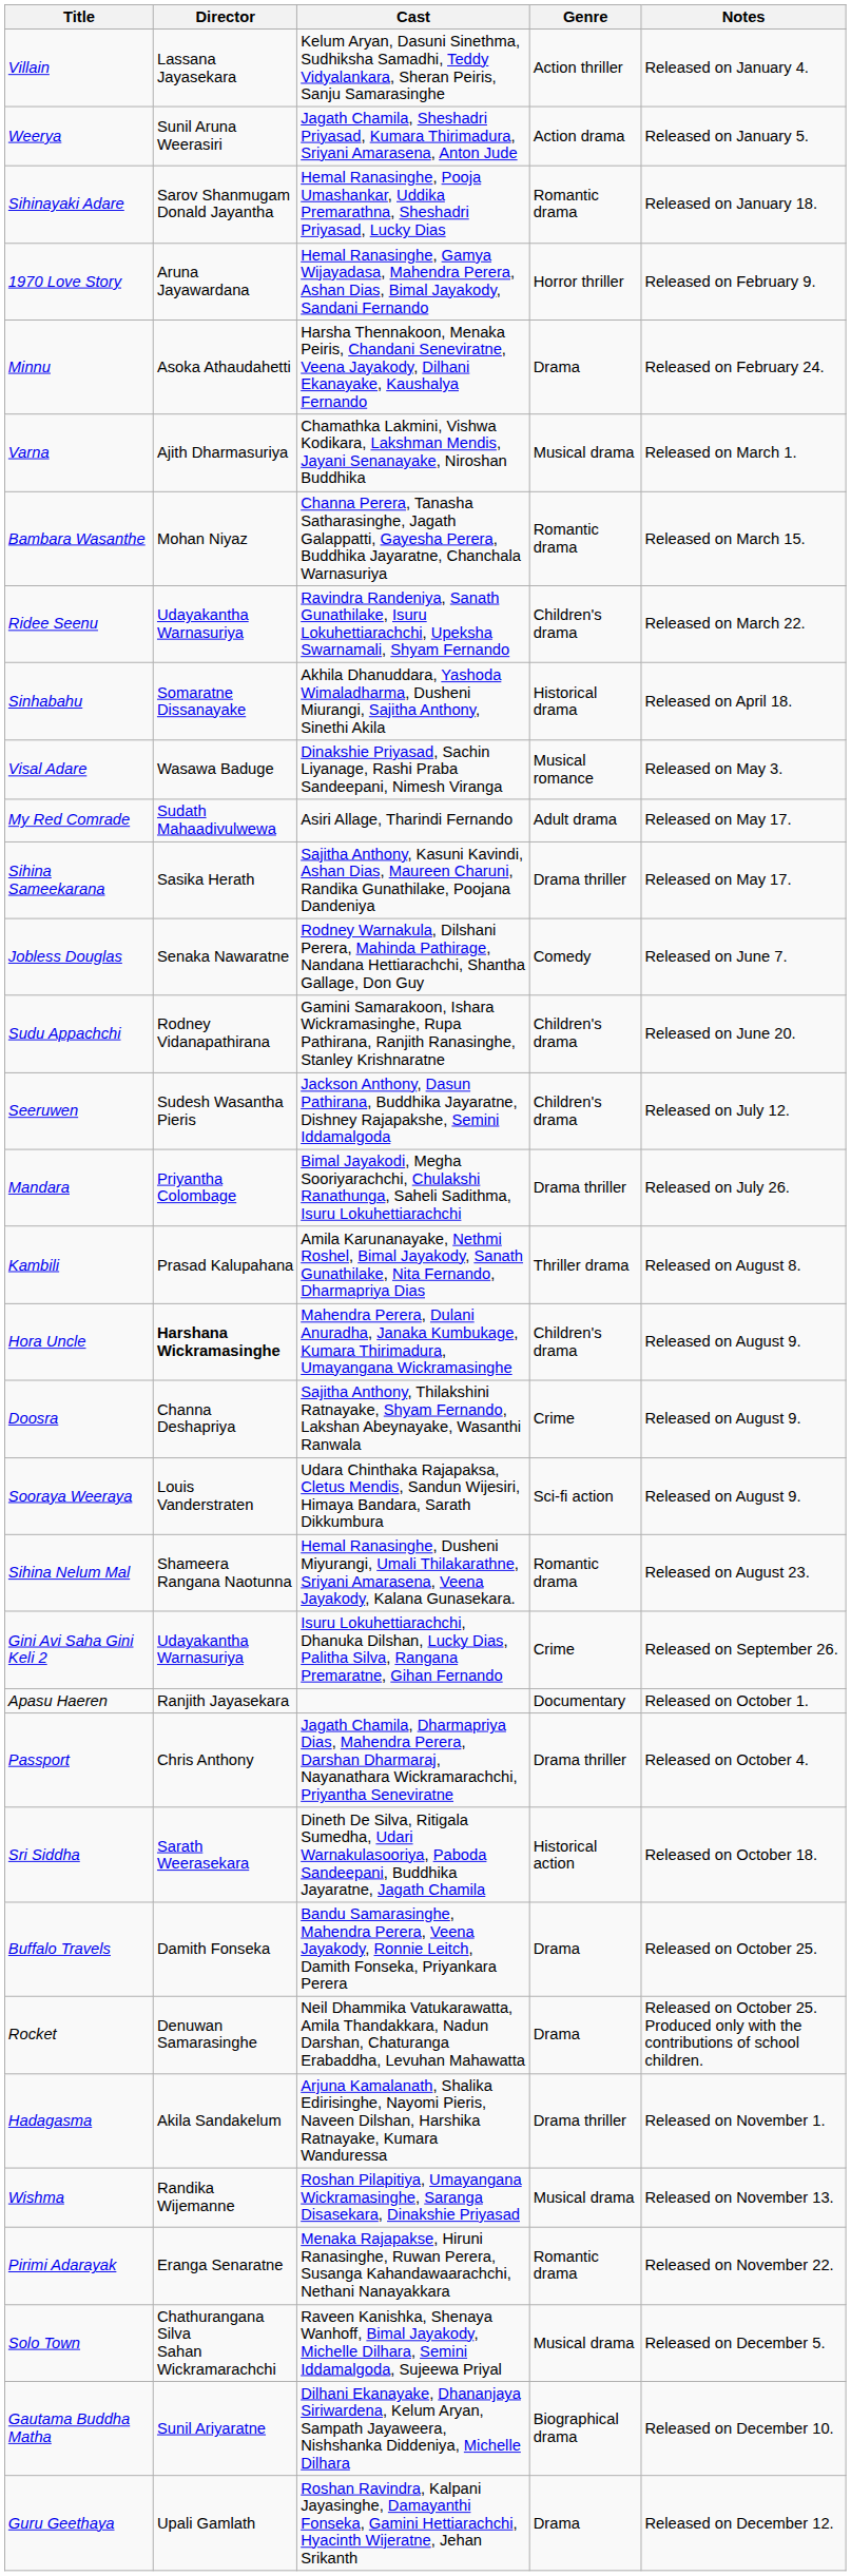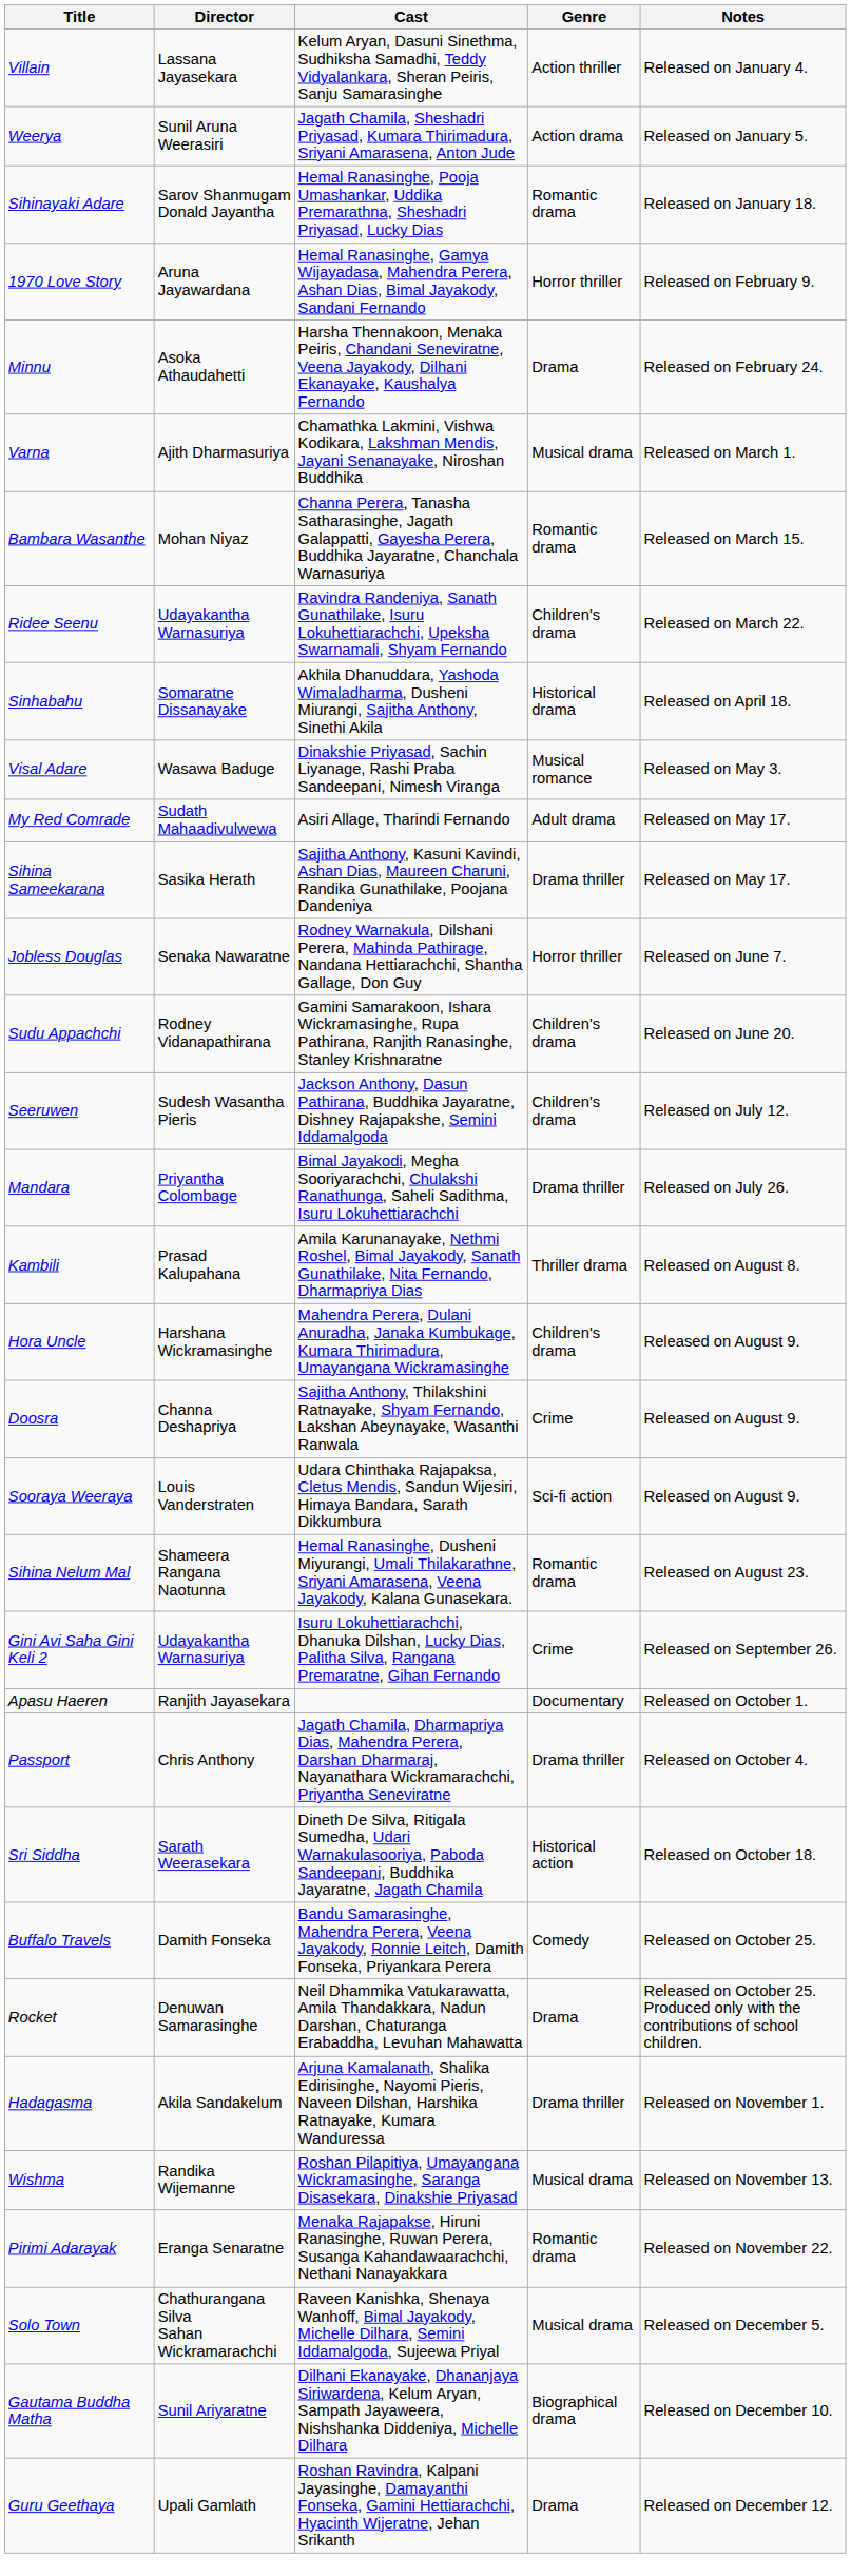 <table class="wikitable">
 <tr>
 <th width=16%>Title</th>
 <th width=15%>Director</th>
 <th width=25%>Cast</th>
 <th width=12%>Genre</th>
 <th width=22%>Notes</th>
 </tr>
 <tr>
 <td><em><a href='#'>Villain</a></em></td>
 <td>Lassana Jayasekara</td>
 <td>Kelum Aryan, Dasuni Sinethma, Sudhiksha Samadhi, <a href='#'>Teddy Vidyalankara</a>, Sheran Peiris, Sanju Samarasinghe</td>
 <td>Action thriller</td>
 <td>Released on January 4.</td>
 </tr>
 <tr>
 <td><em><a href='#'>Weerya</a></em></td>
 <td>Sunil Aruna Weerasiri</td>
 <td><a href='#'>Jagath Chamila</a>, <a href='#'>Sheshadri Priyasad</a>, <a href='#'>Kumara Thirimadura</a>, <a href='#'>Sriyani Amarasena</a>, <a href='#'>Anton Jude</a></td>
 <td>Action drama</td>
 <td>Released on January 5.</td>
 </tr>
 <tr>
 <td><em><a href='#'>Sihinayaki Adare</a></em></td>
 <td>Sarov Shanmugam<br>Donald Jayantha</td>
 <td><a href='#'>Hemal Ranasinghe</a>, <a href='#'>Pooja Umashankar</a>, <a href='#'>Uddika Premarathna</a>, <a href='#'>Sheshadri Priyasad</a>, <a href='#'>Lucky Dias</a></td>
 <td>Romantic drama</td>
 <td>Released on January 18.</td>
 </tr>
 <tr>
 <td><em><a href='#'>1970 Love Story</a></em></td>
 <td>Aruna Jayawardana</td>
 <td><a href='#'>Hemal Ranasinghe</a>, <a href='#'>Gamya Wijayadasa</a>, <a href='#'>Mahendra Perera</a>, <a href='#'>Ashan Dias</a>, <a href='#'>Bimal Jayakody</a>, <a href='#'>Sandani Fernando</a></td>
 <td>Horror thriller</td>
 <td>Released on February 9.</td>
 </tr>
 <tr>
 <td><em><a href='#'>Minnu</a></em></td>
 <td>Asoka Athaudahetti</td>
 <td>Harsha Thennakoon, Menaka Peiris, <a href='#'>Chandani Seneviratne</a>, <a href='#'>Veena Jayakody</a>, <a href='#'>Dilhani Ekanayake</a>, <a href='#'>Kaushalya Fernando</a></td>
 <td>Drama</td>
 <td>Released on February 24.</td>
 </tr>
 <tr>
 <td><em><a href='#'>Varna</a></em></td>
 <td>Ajith Dharmasuriya</td>
 <td>Chamathka Lakmini, Vishwa Kodikara, <a href='#'>Lakshman Mendis</a>, <a href='#'>Jayani Senanayake</a>, Niroshan Buddhika</td>
 <td>Musical drama</td>
 <td>Released on March 1.</td>
 </tr>
 <tr>
 <td><em><a href='#'>Bambara Wasanthe</a></em></td>
 <td>Mohan Niyaz</td>
 <td><a href='#'>Channa Perera</a>, Tanasha Satharasinghe, Jagath Galappatti, <a href='#'>Gayesha Perera</a>, Buddhika Jayaratne, Chanchala Warnasuriya</td>
 <td>Romantic drama</td>
 <td>Released on March 15.</td>
 </tr>
 <tr>
 <td><em><a href='#'>Ridee Seenu</a></em></td>
 <td><a href='#'>Udayakantha Warnasuriya</a></td>
 <td><a href='#'>Ravindra Randeniya</a>, <a href='#'>Sanath Gunathilake</a>, <a href='#'>Isuru Lokuhettiarachchi</a>, <a href='#'>Upeksha Swarnamali</a>, <a href='#'>Shyam Fernando</a></td>
 <td>Children's drama</td>
 <td>Released on March 22.</td>
 </tr>
 <tr>
 <td><em><a href='#'>Sinhabahu</a></em></td>
 <td><a href='#'>Somaratne Dissanayake</a></td>
 <td>Akhila Dhanuddara, <a href='#'>Yashoda Wimaladharma</a>, Dusheni Miurangi, <a href='#'>Sajitha Anthony</a>, Sinethi Akila</td>
 <td>Historical drama</td>
 <td>Released on April 18.</td>
 </tr>
 <tr>
 <td><em><a href='#'>Visal Adare</a></em></td>
 <td>Wasawa Baduge</td>
 <td><a href='#'>Dinakshie Priyasad</a>, Sachin Liyanage, Rashi Praba Sandeepani, Nimesh Viranga</td>
 <td>Musical romance</td>
 <td>Released on May 3.</td>
 </tr>
 <tr>
 <td><em><a href='#'>My Red Comrade</a></em></td>
 <td><a href='#'>Sudath Mahaadivulwewa</a></td>
 <td>Asiri Allage, Tharindi Fernando</td>
 <td>Adult drama</td>
 <td>Released on May 17.</td>
 </tr>
 <tr>
 <td><em><a href='#'>Sihina Sameekarana</a></em></td>
 <td>Sasika Herath</td>
 <td><a href='#'>Sajitha Anthony</a>, Kasuni Kavindi, <a href='#'>Ashan Dias</a>, <a href='#'>Maureen Charuni</a>, Randika Gunathilake, Poojana Dandeniya</td>
 <td>Drama thriller</td>
 <td>Released on May 17.</td>
 </tr>
 <tr>
 <td><em><a href='#'>Jobless Douglas</a></em></td>
 <td>Senaka Nawaratne</td>
 <td><a href='#'>Rodney Warnakula</a>, Dilshani Perera, <a href='#'>Mahinda Pathirage</a>, Nandana Hettiarachchi, Shantha Gallage, Don Guy</td>
-<td>Comedy</td>
+<td>Horror thriller</td>
 <td>Released on June 7.</td>
 </tr>
 <tr>
 <td><em><a href='#'>Sudu Appachchi</a></em></td>
 <td>Rodney Vidanapathirana</td>
 <td>Gamini Samarakoon, Ishara Wickramasinghe, Rupa Pathirana, Ranjith Ranasinghe, Stanley Krishnaratne</td>
 <td>Children's drama</td>
 <td>Released on June 20.</td>
 </tr>
 <tr>
 <td><em><a href='#'>Seeruwen</a></em></td>
 <td>Sudesh Wasantha Pieris</td>
 <td><a href='#'>Jackson Anthony</a>, <a href='#'>Dasun Pathirana</a>, Buddhika Jayaratne, Dishney Rajapakshe, <a href='#'>Semini Iddamalgoda</a></td>
 <td>Children's drama</td>
 <td>Released on July 12.</td>
 </tr>
 <tr>
 <td><em><a href='#'>Mandara</a></em></td>
 <td><a href='#'>Priyantha Colombage</a></td>
 <td><a href='#'>Bimal Jayakodi</a>, Megha Sooriyarachchi, <a href='#'>Chulakshi Ranathunga</a>, Saheli Sadithma, <a href='#'>Isuru Lokuhettiarachchi</a></td>
 <td>Drama thriller</td>
 <td>Released on July 26.</td>
 </tr>
 <tr>
 <td><em><a href='#'>Kambili</a></em></td>
 <td>Prasad Kalupahana</td>
 <td>Amila Karunanayake, <a href='#'>Nethmi Roshel</a>, <a href='#'>Bimal Jayakody</a>, <a href='#'>Sanath Gunathilake</a>, <a href='#'>Nita Fernando</a>, <a href='#'>Dharmapriya Dias</a></td>
 <td>Thriller drama</td>
 <td>Released on August 8.</td>
 </tr>
 <tr>
 <td><em><a href='#'>Hora Uncle</a></em></td>
-<td><strong>Harshana Wickramasinghe</strong></td>
+<td>Harshana Wickramasinghe</td>
 <td><a href='#'>Mahendra Perera</a>, <a href='#'>Dulani Anuradha</a>, <a href='#'>Janaka Kumbukage</a>, <a href='#'>Kumara Thirimadura</a>, <a href='#'>Umayangana Wickramasinghe</a></td>
 <td>Children's drama</td>
 <td>Released on August 9.</td>
 </tr>
 <tr>
 <td><em><a href='#'>Doosra</a></em></td>
 <td>Channa Deshapriya</td>
 <td><a href='#'>Sajitha Anthony</a>, Thilakshini Ratnayake, <a href='#'>Shyam Fernando</a>, Lakshan Abeynayake, Wasanthi Ranwala</td>
 <td>Crime</td>
 <td>Released on August 9.</td>
 </tr>
 <tr>
 <td><em><a href='#'>Sooraya Weeraya</a></em></td>
 <td>Louis Vanderstraten</td>
 <td>Udara Chinthaka Rajapaksa, <a href='#'>Cletus Mendis</a>, Sandun Wijesiri, Himaya Bandara, Sarath Dikkumbura</td>
 <td>Sci-fi action</td>
 <td>Released on August 9.</td>
 </tr>
 <tr>
 <td><em><a href='#'>Sihina Nelum Mal</a></em></td>
 <td>Shameera Rangana Naotunna</td>
 <td><a href='#'>Hemal Ranasinghe</a>, Dusheni Miyurangi, <a href='#'>Umali Thilakarathne</a>, <a href='#'>Sriyani Amarasena</a>, <a href='#'>Veena Jayakody</a>, Kalana Gunasekara.</td>
 <td>Romantic drama</td>
 <td>Released on August 23.</td>
 </tr>
 <tr>
 <td><em><a href='#'>Gini Avi Saha Gini Keli 2</a></em></td>
 <td><a href='#'>Udayakantha Warnasuriya</a></td>
 <td><a href='#'>Isuru Lokuhettiarachchi</a>, Dhanuka Dilshan, <a href='#'>Lucky Dias</a>, <a href='#'>Palitha Silva</a>, <a href='#'>Rangana Premaratne</a>, <a href='#'>Gihan Fernando</a></td>
 <td>Crime</td>
 <td>Released on September 26.</td>
 </tr>
 <tr>
 <td><em>Apasu Haeren</em></td>
 <td>Ranjith Jayasekara</td>
 <td></td>
 <td>Documentary</td>
 <td>Released on October 1.</td>
 </tr>
 <tr>
 <td><em><a href='#'>Passport</a></em></td>
 <td>Chris Anthony</td>
 <td><a href='#'>Jagath Chamila</a>, <a href='#'>Dharmapriya Dias</a>, <a href='#'>Mahendra Perera</a>, <a href='#'>Darshan Dharmaraj</a>, Nayanathara Wickramarachchi, <a href='#'>Priyantha Seneviratne</a></td>
 <td>Drama thriller</td>
 <td>Released on October 4.</td>
 </tr>
 <tr>
 <td><em><a href='#'>Sri Siddha</a></em></td>
 <td><a href='#'>Sarath Weerasekara</a></td>
 <td>Dineth De Silva, Ritigala Sumedha, <a href='#'>Udari Warnakulasooriya</a>, <a href='#'>Paboda Sandeepani</a>, Buddhika Jayaratne, <a href='#'>Jagath Chamila</a></td>
 <td>Historical action</td>
 <td>Released on October 18.</td>
 </tr>
 <tr>
 <td><em><a href='#'>Buffalo Travels</a></em></td>
 <td>Damith Fonseka</td>
 <td><a href='#'>Bandu Samarasinghe</a>, <a href='#'>Mahendra Perera</a>, <a href='#'>Veena Jayakody</a>, <a href='#'>Ronnie Leitch</a>, Damith Fonseka, Priyankara Perera</td>
-<td>Drama</td>
+<td>Comedy</td>
 <td>Released on October 25.</td>
 </tr>
 <tr>
 <td><em>Rocket</em></td>
 <td>Denuwan Samarasinghe</td>
 <td>Neil Dhammika Vatukarawatta, Amila Thandakkara, Nadun Darshan, Chaturanga Erabaddha, Levuhan Mahawatta</td>
 <td>Drama</td>
 <td>Released on October 25. Produced only with the contributions of school children.</td>
 </tr>
 <tr>
 <td><em><a href='#'>Hadagasma</a></em></td>
 <td>Akila Sandakelum</td>
 <td><a href='#'>Arjuna Kamalanath</a>, Shalika Edirisinghe, Nayomi Pieris, Naveen Dilshan, Harshika Ratnayake, Kumara Wanduressa</td>
 <td>Drama thriller</td>
 <td>Released on November 1.</td>
 </tr>
 <tr>
 <td><em><a href='#'>Wishma</a></em></td>
 <td>Randika Wijemanne</td>
 <td><a href='#'>Roshan Pilapitiya</a>, <a href='#'>Umayangana Wickramasinghe</a>, <a href='#'>Saranga Disasekara</a>, <a href='#'>Dinakshie Priyasad</a></td>
 <td>Musical drama</td>
 <td>Released on November 13.</td>
 </tr>
 <tr>
 <td><em><a href='#'>Pirimi Adarayak</a></em></td>
 <td>Eranga Senaratne</td>
 <td><a href='#'>Menaka Rajapakse</a>, Hiruni Ranasinghe, Ruwan Perera, Susanga Kahandawaarachchi, Nethani Nanayakkara</td>
 <td>Romantic drama</td>
 <td>Released on November 22.</td>
 </tr>
 <tr>
 <td><em><a href='#'>Solo Town</a></em></td>
 <td>Chathurangana Silva <br> Sahan Wickramarachchi</td>
 <td>Raveen Kanishka, Shenaya Wanhoff, <a href='#'>Bimal Jayakody</a>, <a href='#'>Michelle Dilhara</a>, <a href='#'>Semini Iddamalgoda</a>, Sujeewa Priyal</td>
 <td>Musical drama</td>
 <td>Released on December 5.</td>
 </tr>
 <tr>
 <td><em><a href='#'>Gautama Buddha Matha</a></em></td>
 <td><a href='#'>Sunil Ariyaratne</a></td>
 <td><a href='#'>Dilhani Ekanayake</a>, <a href='#'>Dhananjaya Siriwardena</a>, Kelum Aryan, Sampath Jayaweera, Nishshanka Diddeniya, <a href='#'>Michelle Dilhara</a></td>
 <td>Biographical drama</td>
 <td>Released on December 10.</td>
 </tr>
 <tr>
 <td><em><a href='#'>Guru Geethaya</a></em></td>
 <td>Upali Gamlath</td>
 <td><a href='#'>Roshan Ravindra</a>, Kalpani Jayasinghe, <a href='#'>Damayanthi Fonseka</a>, <a href='#'>Gamini Hettiarachchi</a>, <a href='#'>Hyacinth Wijeratne</a>, Jehan Srikanth</td>
 <td>Drama</td>
 <td>Released on December 12.</td>
 </tr>
 </table>
